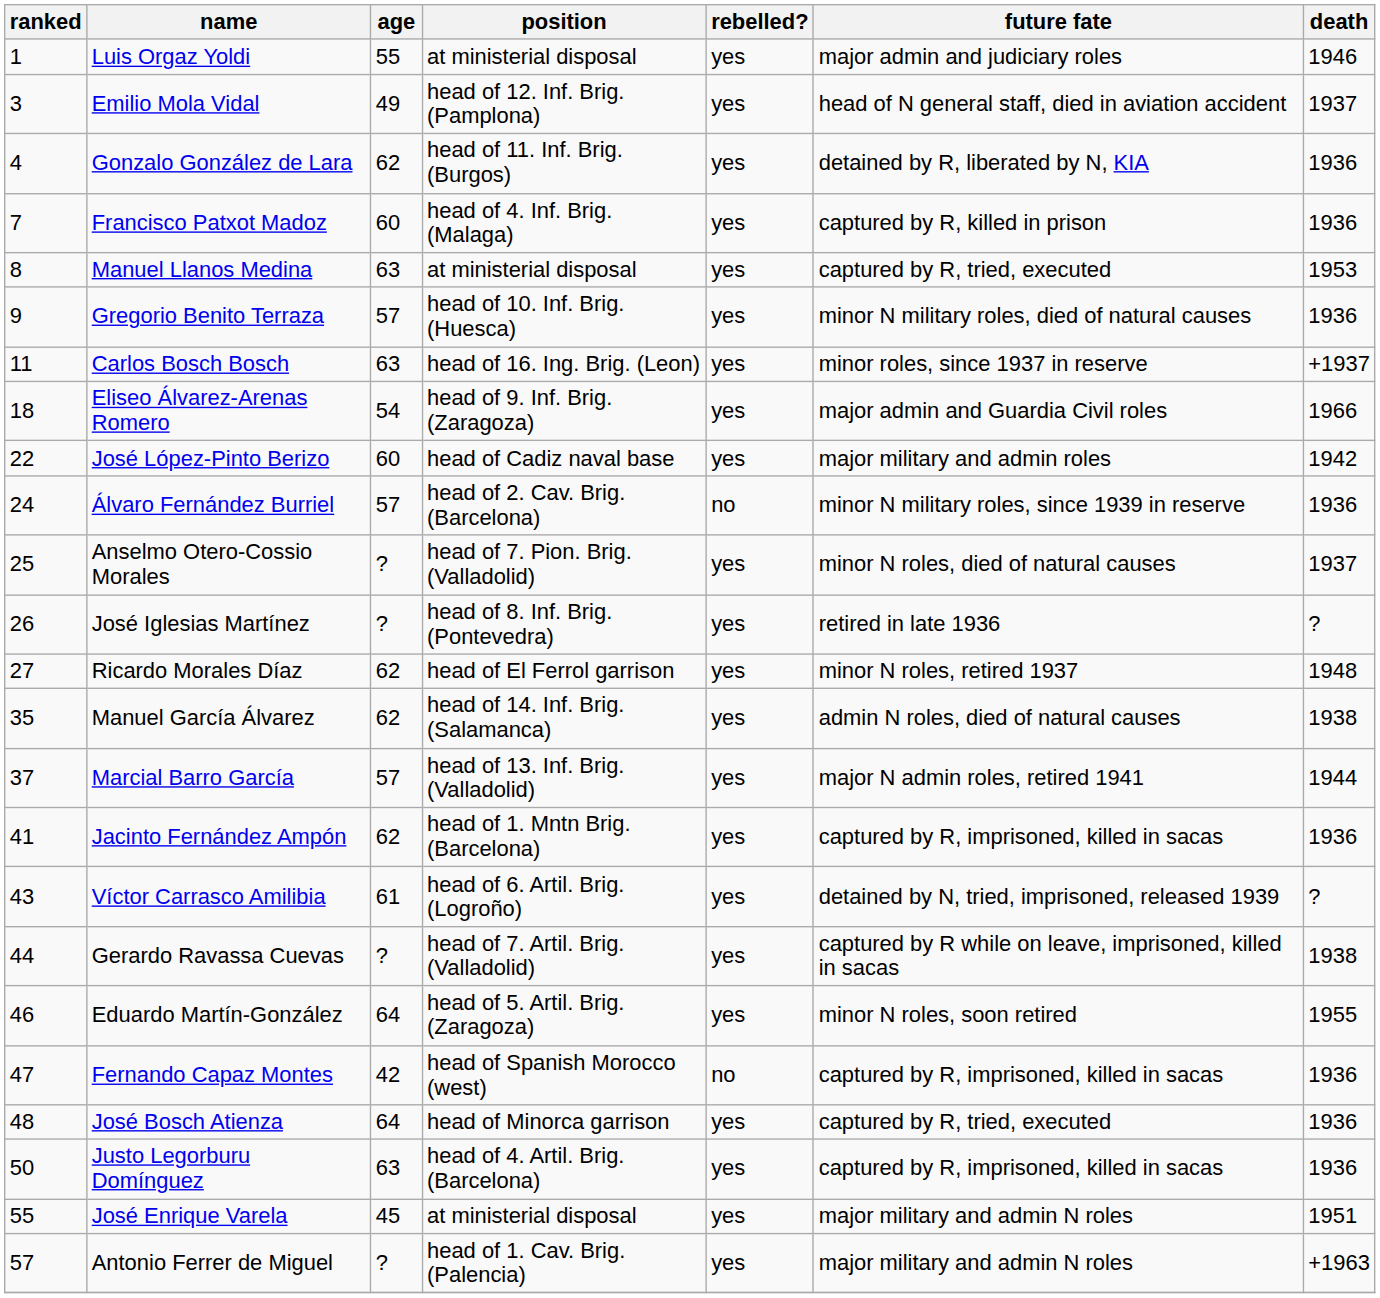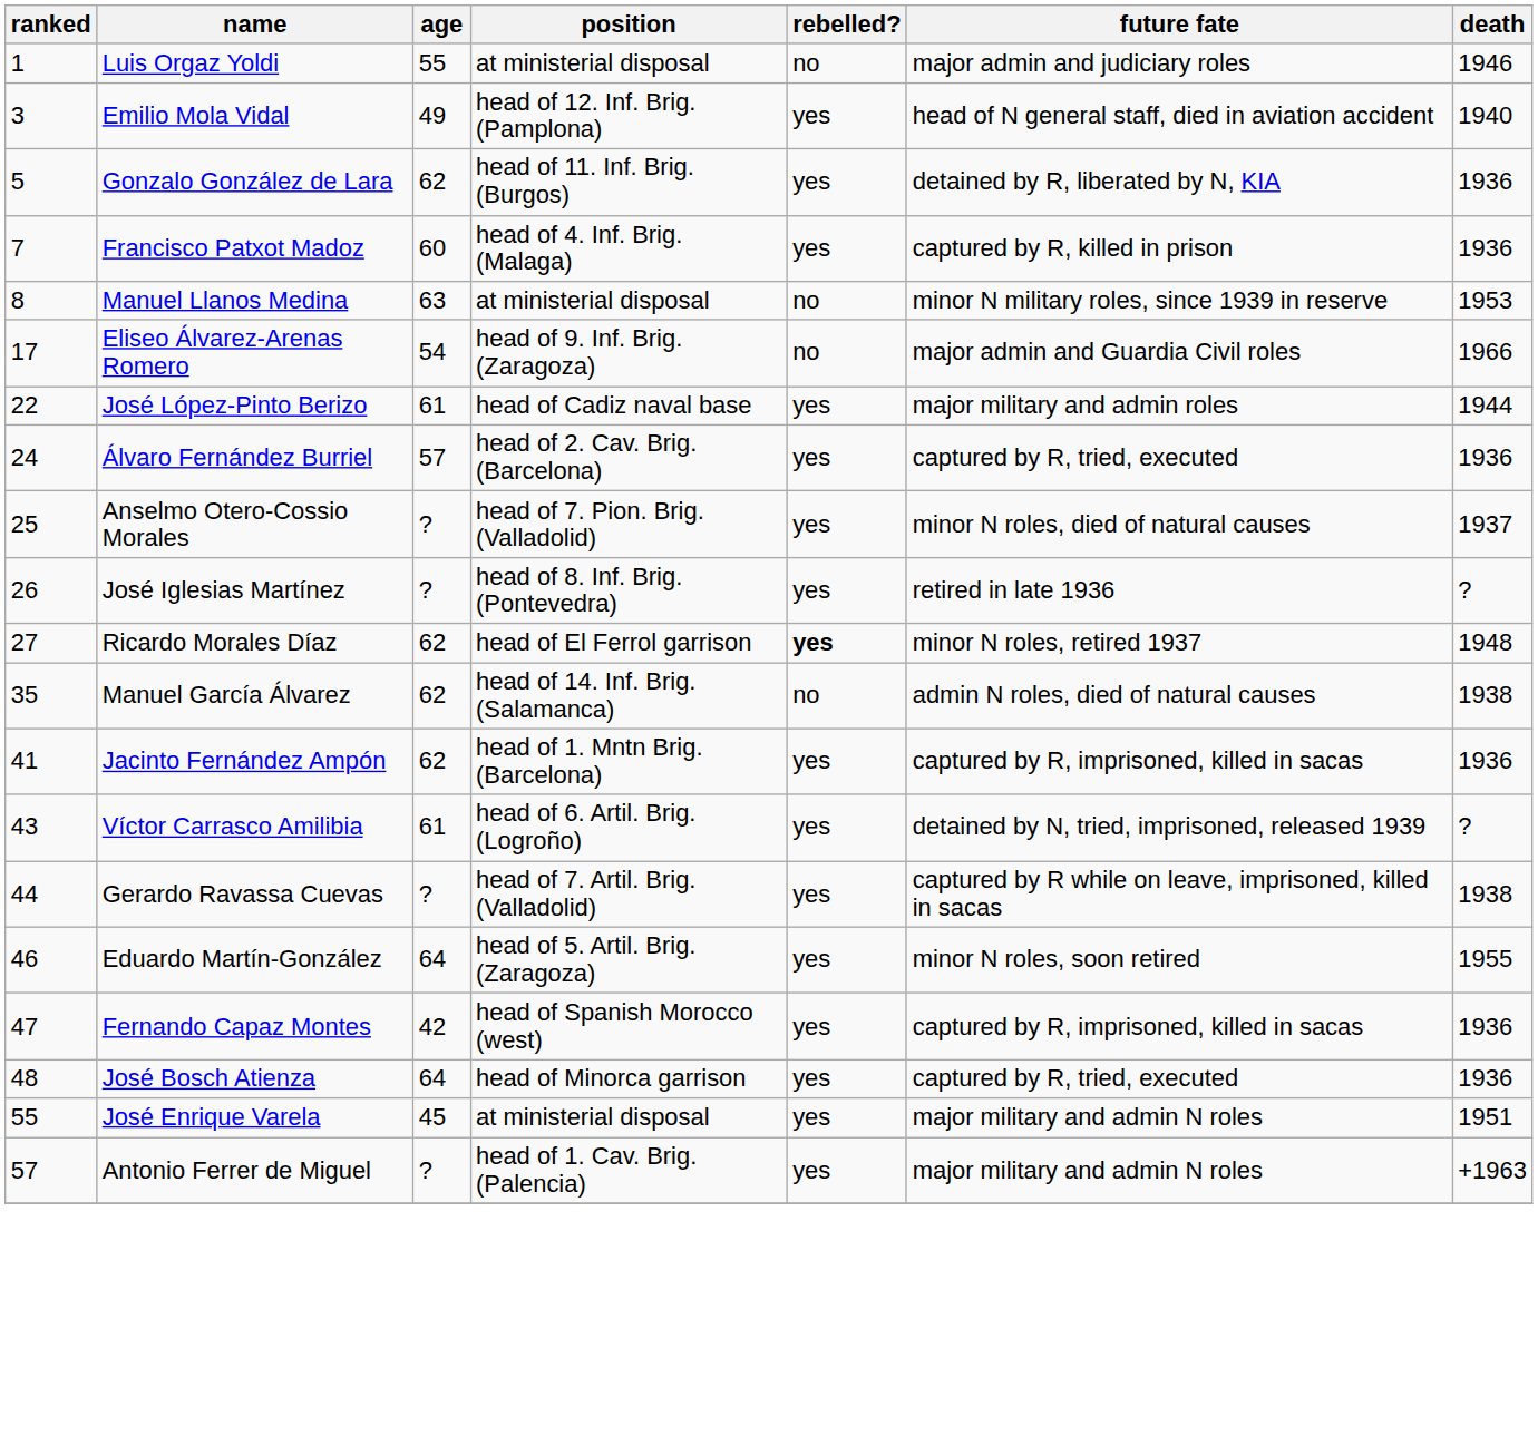 <table class="wikitable sortable">
 <tr>
 <th scope="col" style="width: 30px;">ranked</th>
 <th scope="col" style="width: 200px;">name</th>
 <th scope="col" style="width: 30px;">age</th>
 <th scope="col" style="width: 200px;">position</th>
 <th scope="col" style="width: 50px;">rebelled?</th>
 <th scope="col" style="width: 350px;">future fate</th>
 <th scope="col" style="width: 30px;">death</th>
 </tr>
 <tr --->
 <td>1</td>
 <td><a href='#'>Luis Orgaz Yoldi</a></td>
 <td>55</td>
 <td>at ministerial disposal</td>
-<td>yes</td>
+<td>no</td>
 <td>major admin and judiciary roles</td>
 <td>1946</td>
 </tr>
 <tr --->
 <td>3</td>
 <td><a href='#'>Emilio Mola Vidal</a></td>
 <td>49</td>
 <td>head of 12. Inf. Brig. (Pamplona)</td>
 <td>yes</td>
 <td>head of N general staff, died in aviation accident</td>
-<td>1937</td>
+<td>1940</td>
 </tr>
 <tr --->
-<td>4</td>
+<td>5</td>
 <td><a href='#'>Gonzalo González de Lara</a></td>
 <td>62</td>
 <td>head of 11. Inf. Brig. (Burgos)</td>
 <td>yes</td>
 <td>detained by R, liberated by N, <a href='#'>KIA</a></td>
 <td>1936</td>
 </tr>
 <tr --->
 <td>7</td>
 <td><a href='#'>Francisco Patxot Madoz</a></td>
 <td>60</td>
 <td>head of 4. Inf. Brig. (Malaga)</td>
 <td>yes</td>
 <td>captured by R, killed in prison</td>
 <td>1936</td>
 </tr>
 <tr --->
 <td>8</td>
 <td><a href='#'>Manuel Llanos Medina</a></td>
 <td>63</td>
 <td>at ministerial disposal</td>
-<td>yes</td>
-<td>captured by R, tried, executed</td>
+<td>no</td>
+<td>minor N military roles, since 1939 in reserve</td>
 <td>1953</td>
 </tr>
 <tr --->
-<td>9</td>
-<td><a href='#'>Gregorio Benito Terraza</a></td>
-<td>57</td>
-<td>head of 10. Inf. Brig. (Huesca)</td>
-<td>yes</td>
-<td>minor N military roles, died of natural causes</td>
-<td>1936</td>
-</tr>
-<tr --->
-<td>11</td>
-<td><a href='#'>Carlos Bosch Bosch</a></td>
-<td>63</td>
-<td>head of 16. Ing. Brig. (Leon)</td>
-<td>yes</td>
-<td>minor roles, since 1937 in reserve</td>
-<td>+1937</td>
-</tr>
-<tr --->
-<td>18</td>
+<td>17</td>
 <td><a href='#'>Eliseo Álvarez-Arenas Romero</a></td>
 <td>54</td>
 <td>head of 9. Inf. Brig. (Zaragoza)</td>
-<td>yes</td>
+<td>no</td>
 <td>major admin and Guardia Civil roles</td>
 <td>1966</td>
 </tr>
 <tr --->
 <td>22</td>
 <td><a href='#'>José López-Pinto Berizo</a></td>
-<td>60</td>
+<td>61</td>
 <td>head of Cadiz naval base</td>
 <td>yes</td>
 <td>major military and admin roles</td>
-<td>1942</td>
+<td>1944</td>
 </tr>
 <tr --->
 <td>24</td>
 <td><a href='#'>Álvaro Fernández Burriel</a></td>
 <td>57</td>
 <td>head of 2. Cav. Brig. (Barcelona)</td>
-<td>no</td>
-<td>minor N military roles, since 1939 in reserve</td>
+<td>yes</td>
+<td>captured by R, tried, executed</td>
 <td>1936</td>
 </tr>
 <tr --->
 <td>25</td>
 <td>Anselmo Otero-Cossio Morales</td>
 <td>?</td>
 <td>head of 7. Pion. Brig. (Valladolid)</td>
 <td>yes</td>
 <td>minor N roles, died of natural causes</td>
 <td>1937</td>
 </tr>
 <tr --->
 <td>26</td>
 <td>José Iglesias Martínez</td>
 <td>?</td>
 <td>head of 8. Inf. Brig. (Pontevedra)</td>
 <td>yes</td>
 <td>retired in late 1936</td>
 <td>?</td>
 </tr>
 <tr --->
 <td>27</td>
 <td>Ricardo Morales Díaz</td>
 <td>62</td>
 <td>head of El Ferrol garrison</td>
-<td>yes</td>
+<td><strong>yes</strong></td>
 <td>minor N roles, retired 1937</td>
 <td>1948</td>
 </tr>
 <tr --->
 <td>35</td>
 <td>Manuel García Álvarez</td>
 <td>62</td>
 <td>head of 14. Inf. Brig. (Salamanca)</td>
-<td>yes</td>
+<td>no</td>
 <td>admin N roles, died of natural causes</td>
 <td>1938</td>
-</tr>
-<tr --->
-<td>37</td>
-<td><a href='#'>Marcial Barro García</a></td>
-<td>57</td>
-<td>head of 13. Inf. Brig. (Valladolid)</td>
-<td>yes</td>
-<td>major N admin roles, retired 1941</td>
-<td>1944</td>
 </tr>
 <tr --->
 <td>41</td>
 <td><a href='#'>Jacinto Fernández Ampón</a></td>
 <td>62</td>
 <td>head of 1. Mntn Brig. (Barcelona)</td>
 <td>yes</td>
 <td>captured by R, imprisoned, killed in sacas</td>
 <td>1936</td>
 </tr>
 <tr --->
 <td>43</td>
 <td><a href='#'>Víctor Carrasco Amilibia</a></td>
 <td>61</td>
 <td>head of 6. Artil. Brig. (Logroño)</td>
 <td>yes</td>
 <td>detained by N, tried, imprisoned, released 1939</td>
 <td>?</td>
 </tr>
 <tr --->
 <td>44</td>
 <td>Gerardo Ravassa Cuevas</td>
 <td>?</td>
 <td>head of 7. Artil. Brig. (Valladolid)</td>
 <td>yes</td>
 <td>captured by R while on leave, imprisoned, killed in sacas</td>
 <td>1938</td>
 </tr>
 <tr --->
 <td>46</td>
 <td>Eduardo Martín-González</td>
 <td>64</td>
 <td>head of 5. Artil. Brig. (Zaragoza)</td>
 <td>yes</td>
 <td>minor N roles, soon retired</td>
 <td>1955</td>
 </tr>
 <tr --->
 <td>47</td>
 <td><a href='#'>Fernando Capaz Montes</a></td>
 <td>42</td>
 <td>head of Spanish Morocco (west)</td>
-<td>no</td>
+<td>yes</td>
 <td>captured by R, imprisoned, killed in sacas</td>
 <td>1936</td>
 </tr>
 <tr --->
 <td>48</td>
 <td><a href='#'>José Bosch Atienza</a></td>
 <td>64</td>
 <td>head of Minorca garrison</td>
 <td>yes</td>
 <td>captured by R, tried, executed</td>
-<td>1936</td>
-</tr>
-<tr --->
-<td>50</td>
-<td><a href='#'>Justo Legorburu Domínguez</a></td>
-<td>63</td>
-<td>head of 4. Artil. Brig. (Barcelona)</td>
-<td>yes</td>
-<td>captured by R, imprisoned, killed in sacas</td>
 <td>1936</td>
 </tr>
 <tr --->
 <td>55</td>
 <td><a href='#'>José Enrique Varela</a></td>
 <td>45</td>
 <td>at ministerial disposal</td>
 <td>yes</td>
 <td>major military and admin N roles</td>
 <td>1951</td>
 </tr>
 <tr --->
 <td>57</td>
 <td>Antonio Ferrer de Miguel</td>
 <td>?</td>
 <td>head of 1. Cav. Brig. (Palencia)</td>
 <td>yes</td>
 <td>major military and admin N roles</td>
 <td>+1963</td>
 </tr>
 <tr --->
 </tr>
 </table>
